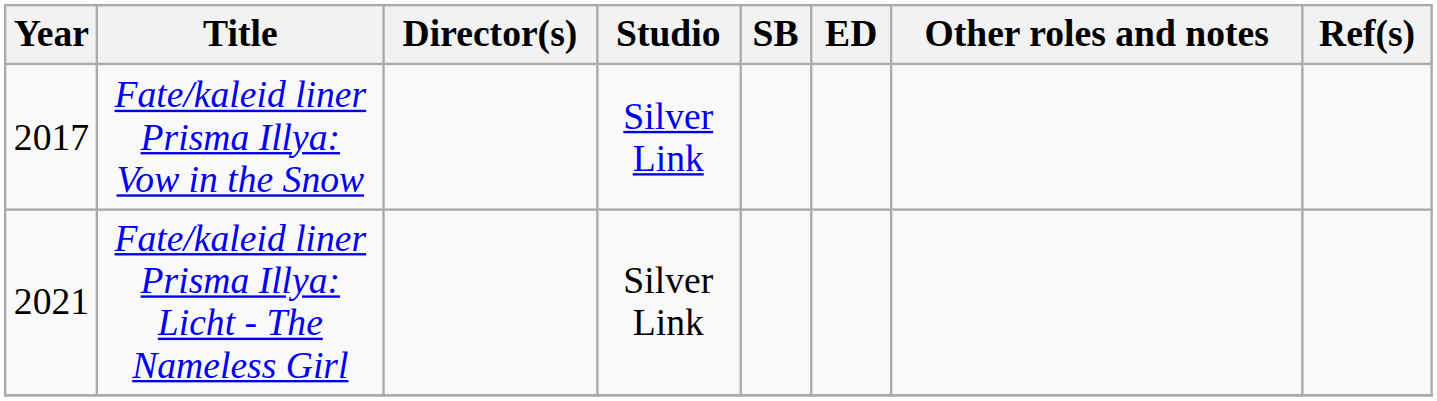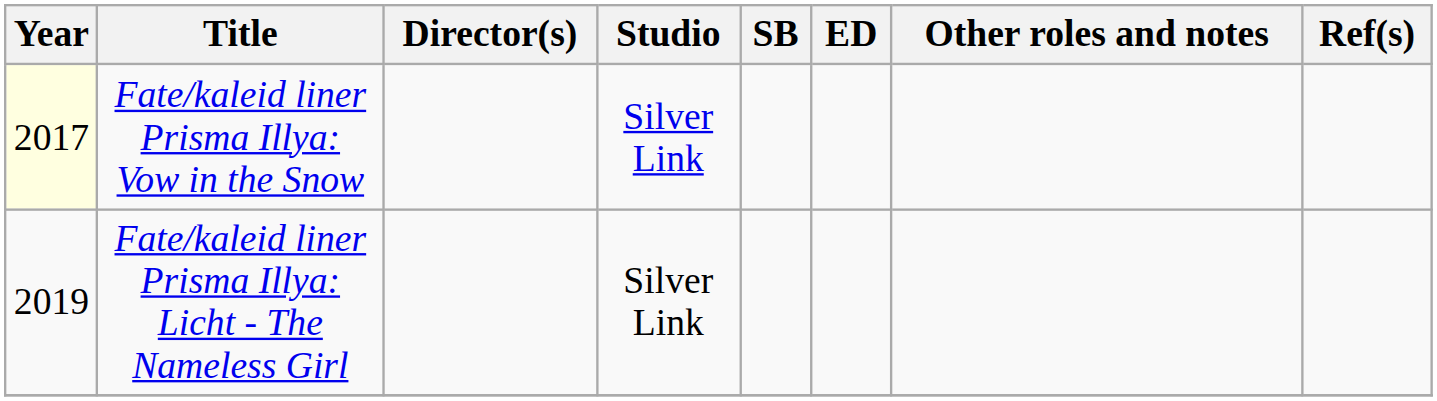 <table class="wikitable sortable" style="text-align:center; margin=auto; ">
 <tr>
 <th scope="col" width=5%>Year</th>
 <th scope="col" width=20%>Title</th>
 <th scope="col" width=15%>Director(s)</th>
 <th scope="col" width=10%>Studio</th>
 <th scope="col" class="unsortable">SB</th>
 <th scope="col" class="unsortable">ED</th>
 <th scope="col" class="unsortable">Other roles and notes</th>
 <th scope="col" class="unsortable">Ref(s)</th>
 </tr>
 <tr>
-<td>2017</td>
+<td style="background: lightyellow;">2017</td>
 <td><em><a href='#'>Fate/kaleid liner Prisma Illya: Vow in the Snow</a></em></td>
 <td></td>
 <td><a href='#'>Silver Link</a></td>
 <td></td>
 <td></td>
 <td></td>
 <td></td>
 </tr>
 <tr>
-<td>2021</td>
+<td>2019</td>
 <td><em><a href='#'>Fate/kaleid liner Prisma Illya: Licht - The Nameless Girl</a></em></td>
 <td></td>
 <td>Silver Link</td>
 <td></td>
 <td></td>
 <td></td>
 <td></td>
 </tr>
 <tr>
 </tr>
 </table>
